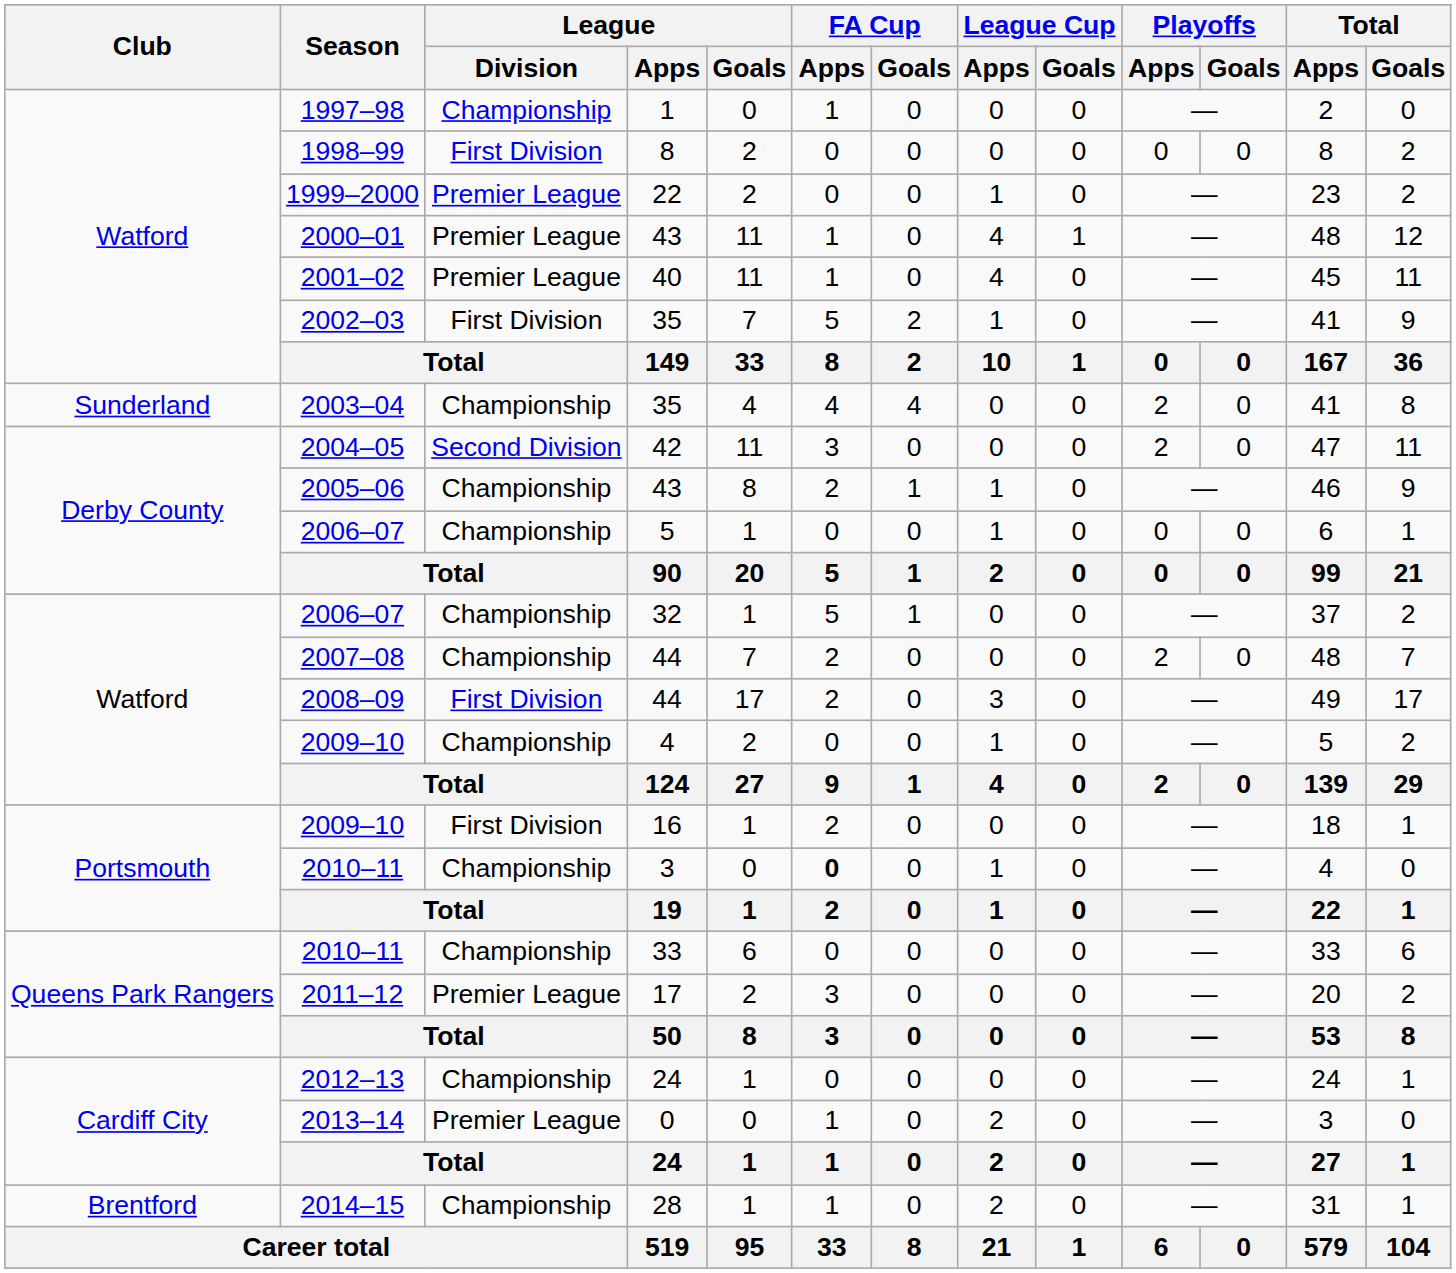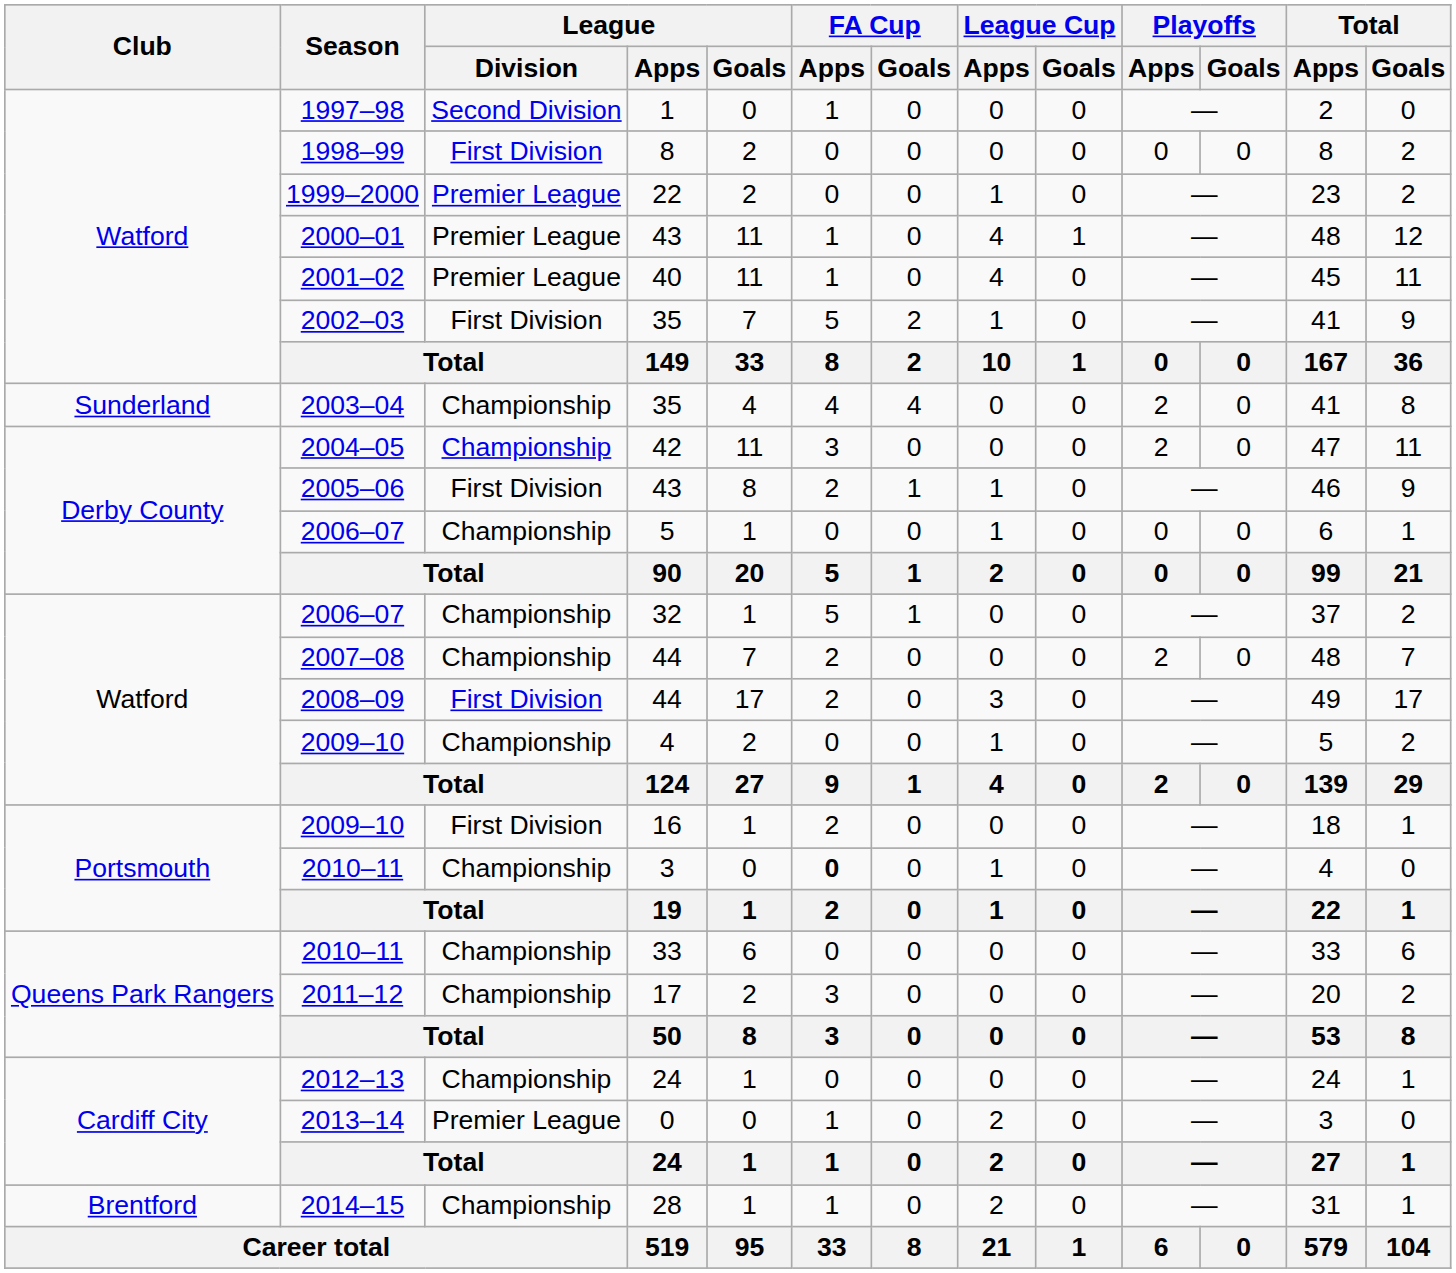 <table class="wikitable" style="text-align:center">
 <tr>
 <th rowspan="2">Club</th>
 <th rowspan="2">Season</th>
 <th colspan="3">League</th>
 <th colspan="2"><a href='#'>FA Cup</a></th>
 <th colspan="2"><a href='#'>League Cup</a></th>
 <th colspan="2"><a href='#'>Playoffs</a></th>
 <th colspan="2">Total</th>
 </tr>
 <tr>
 <th>Division</th>
 <th>Apps</th>
 <th>Goals</th>
 <th>Apps</th>
 <th>Goals</th>
 <th>Apps</th>
 <th>Goals</th>
 <th>Apps</th>
 <th>Goals</th>
 <th>Apps</th>
 <th>Goals</th>
 </tr>
 <tr>
 <td rowspan="7"><a href='#'>Watford</a></td>
 <td><a href='#'>1997–98</a></td>
-<td><a href='#'>Championship</a></td>
+<td><a href='#'>Second Division</a></td>
 <td>1</td>
 <td>0</td>
 <td>1</td>
 <td>0</td>
 <td>0</td>
 <td>0</td>
 <td colspan="2">—</td>
 <td>2</td>
 <td>0</td>
 </tr>
 <tr>
 <td><a href='#'>1998–99</a></td>
 <td><a href='#'>First Division</a></td>
 <td>8</td>
 <td>2</td>
 <td>0</td>
 <td>0</td>
 <td>0</td>
 <td>0</td>
 <td>0</td>
 <td>0</td>
 <td>8</td>
 <td>2</td>
 </tr>
 <tr>
 <td><a href='#'>1999–2000</a></td>
 <td><a href='#'>Premier League</a></td>
 <td>22</td>
 <td>2</td>
 <td>0</td>
 <td>0</td>
 <td>1</td>
 <td>0</td>
 <td colspan="2">—</td>
 <td>23</td>
 <td>2</td>
 </tr>
 <tr>
 <td><a href='#'>2000–01</a></td>
 <td>Premier League</td>
 <td>43</td>
 <td>11</td>
 <td>1</td>
 <td>0</td>
 <td>4</td>
 <td>1</td>
 <td colspan="2">—</td>
 <td>48</td>
 <td>12</td>
 </tr>
 <tr>
 <td><a href='#'>2001–02</a></td>
 <td>Premier League</td>
 <td>40</td>
 <td>11</td>
 <td>1</td>
 <td>0</td>
 <td>4</td>
 <td>0</td>
 <td colspan="2">—</td>
 <td>45</td>
 <td>11</td>
 </tr>
 <tr>
 <td><a href='#'>2002–03</a></td>
 <td>First Division</td>
 <td>35</td>
 <td>7</td>
 <td>5</td>
 <td>2</td>
 <td>1</td>
 <td>0</td>
 <td colspan="2">—</td>
 <td>41</td>
 <td>9</td>
 </tr>
 <tr>
 <th colspan="2">Total</th>
 <th>149</th>
 <th>33</th>
 <th>8</th>
 <th>2</th>
 <th>10</th>
 <th>1</th>
 <th>0</th>
 <th>0</th>
 <th>167</th>
 <th>36</th>
 </tr>
 <tr>
 <td><a href='#'>Sunderland</a></td>
 <td><a href='#'>2003–04</a></td>
 <td>Championship</td>
 <td>35</td>
 <td>4</td>
 <td>4</td>
 <td>4</td>
 <td>0</td>
 <td>0</td>
 <td>2</td>
 <td>0</td>
 <td>41</td>
 <td>8</td>
 </tr>
 <tr>
 <td rowspan="4"><a href='#'>Derby County</a></td>
 <td><a href='#'>2004–05</a></td>
-<td><a href='#'>Second Division</a></td>
+<td><a href='#'>Championship</a></td>
 <td>42</td>
 <td>11</td>
 <td>3</td>
 <td>0</td>
 <td>0</td>
 <td>0</td>
 <td>2</td>
 <td>0</td>
 <td>47</td>
 <td>11</td>
 </tr>
 <tr>
 <td><a href='#'>2005–06</a></td>
-<td>Championship</td>
+<td>First Division</td>
 <td>43</td>
 <td>8</td>
 <td>2</td>
 <td>1</td>
 <td>1</td>
 <td>0</td>
 <td colspan="2">—</td>
 <td>46</td>
 <td>9</td>
 </tr>
 <tr>
 <td><a href='#'>2006–07</a></td>
 <td>Championship</td>
 <td>5</td>
 <td>1</td>
 <td>0</td>
 <td>0</td>
 <td>1</td>
 <td>0</td>
 <td>0</td>
 <td>0</td>
 <td>6</td>
 <td>1</td>
 </tr>
 <tr>
 <th colspan="2">Total</th>
 <th>90</th>
 <th>20</th>
 <th>5</th>
 <th>1</th>
 <th>2</th>
 <th>0</th>
 <th>0</th>
 <th>0</th>
 <th>99</th>
 <th>21</th>
 </tr>
 <tr>
 <td rowspan="5">Watford</td>
 <td><a href='#'>2006–07</a></td>
 <td>Championship</td>
 <td>32</td>
 <td>1</td>
 <td>5</td>
 <td>1</td>
 <td>0</td>
 <td>0</td>
 <td colspan="2">—</td>
 <td>37</td>
 <td>2</td>
 </tr>
 <tr>
 <td><a href='#'>2007–08</a></td>
 <td>Championship</td>
 <td>44</td>
 <td>7</td>
 <td>2</td>
 <td>0</td>
 <td>0</td>
 <td>0</td>
 <td>2</td>
 <td>0</td>
 <td>48</td>
 <td>7</td>
 </tr>
 <tr>
 <td><a href='#'>2008–09</a></td>
 <td><a href='#'>First Division</a></td>
 <td>44</td>
 <td>17</td>
 <td>2</td>
 <td>0</td>
 <td>3</td>
 <td>0</td>
 <td colspan="2">—</td>
 <td>49</td>
 <td>17</td>
 </tr>
 <tr>
 <td><a href='#'>2009–10</a></td>
 <td>Championship</td>
 <td>4</td>
 <td>2</td>
 <td>0</td>
 <td>0</td>
 <td>1</td>
 <td>0</td>
 <td colspan="2">—</td>
 <td>5</td>
 <td>2</td>
 </tr>
 <tr>
 <th colspan="2">Total</th>
 <th>124</th>
 <th>27</th>
 <th>9</th>
 <th>1</th>
 <th>4</th>
 <th>0</th>
 <th>2</th>
 <th>0</th>
 <th>139</th>
 <th>29</th>
 </tr>
 <tr>
 <td rowspan="3"><a href='#'>Portsmouth</a></td>
 <td><a href='#'>2009–10</a></td>
 <td>First Division</td>
 <td>16</td>
 <td>1</td>
 <td>2</td>
 <td>0</td>
 <td>0</td>
 <td>0</td>
 <td colspan="2">—</td>
 <td>18</td>
 <td>1</td>
 </tr>
 <tr>
 <td><a href='#'>2010–11</a></td>
 <td>Championship</td>
 <td>3</td>
 <td>0</td>
 <td><strong>0</strong></td>
 <td>0</td>
 <td>1</td>
 <td>0</td>
 <td colspan="2">—</td>
 <td>4</td>
 <td>0</td>
 </tr>
 <tr>
 <th colspan="2">Total</th>
 <th>19</th>
 <th>1</th>
 <th>2</th>
 <th>0</th>
 <th>1</th>
 <th>0</th>
 <th colspan="2">—</th>
 <th>22</th>
 <th>1</th>
 </tr>
 <tr>
 <td rowspan="3"><a href='#'>Queens Park Rangers</a></td>
 <td><a href='#'>2010–11</a></td>
 <td>Championship</td>
 <td>33</td>
 <td>6</td>
 <td>0</td>
 <td>0</td>
 <td>0</td>
 <td>0</td>
 <td colspan="2">—</td>
 <td>33</td>
 <td>6</td>
 </tr>
 <tr>
 <td><a href='#'>2011–12</a></td>
-<td>Premier League</td>
+<td>Championship</td>
 <td>17</td>
 <td>2</td>
 <td>3</td>
 <td>0</td>
 <td>0</td>
 <td>0</td>
 <td colspan="2">—</td>
 <td>20</td>
 <td>2</td>
 </tr>
 <tr>
 <th colspan="2">Total</th>
 <th>50</th>
 <th>8</th>
 <th>3</th>
 <th>0</th>
 <th>0</th>
 <th>0</th>
 <th colspan="2">—</th>
 <th>53</th>
 <th>8</th>
 </tr>
 <tr>
 <td rowspan="3"><a href='#'>Cardiff City</a></td>
 <td><a href='#'>2012–13</a></td>
 <td>Championship</td>
 <td>24</td>
 <td>1</td>
 <td>0</td>
 <td>0</td>
 <td>0</td>
 <td>0</td>
 <td colspan="2">—</td>
 <td>24</td>
 <td>1</td>
 </tr>
 <tr>
 <td><a href='#'>2013–14</a></td>
 <td>Premier League</td>
 <td>0</td>
 <td>0</td>
 <td>1</td>
 <td>0</td>
 <td>2</td>
 <td>0</td>
 <td colspan="2">—</td>
 <td>3</td>
 <td>0</td>
 </tr>
 <tr>
 <th colspan="2">Total</th>
 <th>24</th>
 <th>1</th>
 <th>1</th>
 <th>0</th>
 <th>2</th>
 <th>0</th>
 <th colspan="2">—</th>
 <th>27</th>
 <th>1</th>
 </tr>
 <tr>
 <td><a href='#'>Brentford</a></td>
 <td><a href='#'>2014–15</a></td>
 <td>Championship</td>
 <td>28</td>
 <td>1</td>
 <td>1</td>
 <td>0</td>
 <td>2</td>
 <td>0</td>
 <td colspan="2">—</td>
 <td>31</td>
 <td>1</td>
 </tr>
 <tr>
 <th colspan="3">Career total</th>
 <th>519</th>
 <th>95</th>
 <th>33</th>
 <th>8</th>
 <th>21</th>
 <th>1</th>
 <th>6</th>
 <th>0</th>
 <th>579</th>
 <th>104</th>
 </tr>
 </table>
